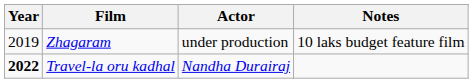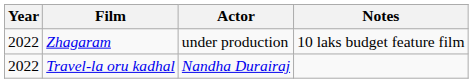 <table class="wikitable">
 <tr>
 <th>Year</th>
 <th>Film</th>
 <th>Actor</th>
 <th>Notes</th>
 </tr>
 <tr>
-<td>2019</td>
+<td>2022</td>
 <td><em><a href='#'>Zhagaram</a></em></td>
 <td>under production</td>
 <td>10 laks budget feature film</td>
 </tr>
 <tr>
-<td><strong>2022</strong></td>
+<td>2022</td>
 <td><em><a href='#'>Travel-la oru kadhal</a></em></td>
 <td><em><a href='#'>Nandha Durairaj</a></em></td>
 </tr>
 </table>
